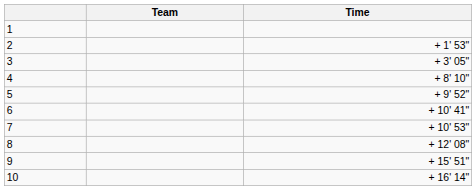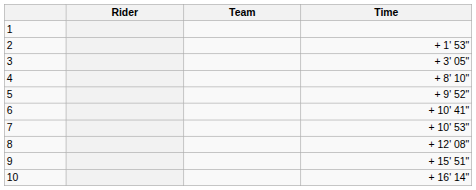 <table class="wikitable plainrowheaders" style="width:45em;margin-bottom:0;">
 <tr>
 <th></th>
+<th>Rider</th>
 <th>Team</th>
 <th>Time</th>
 </tr>
 <tr>
 <td>1</td>
+<th scope="row"> </th>
 <td></td>
 <td align="right"></td>
 </tr>
 <tr>
 <td>2</td>
+<th scope="row"> </th>
 <td></td>
 <td align="right">+ 1' 53"</td>
 </tr>
 <tr>
 <td>3</td>
+<th scope="row"></th>
 <td></td>
 <td align="right">+ 3' 05"</td>
 </tr>
 <tr>
 <td>4</td>
+<th scope="row"></th>
 <td></td>
 <td align="right">+ 8' 10"</td>
 </tr>
 <tr>
 <td>5</td>
+<th scope="row"></th>
 <td></td>
 <td align="right">+ 9' 52"</td>
 </tr>
 <tr>
 <td>6</td>
+<th scope="row"></th>
 <td></td>
 <td align="right">+ 10' 41"</td>
 </tr>
 <tr>
 <td>7</td>
+<th scope="row"></th>
 <td></td>
 <td align="right">+ 10' 53"</td>
 </tr>
 <tr>
 <td>8</td>
+<th scope="row"></th>
 <td></td>
 <td align="right">+ 12' 08"</td>
 </tr>
 <tr>
 <td>9</td>
+<th scope="row"></th>
 <td></td>
 <td align="right">+ 15' 51"</td>
 </tr>
 <tr>
 <td>10</td>
+<th scope="row"></th>
 <td></td>
 <td align="right">+ 16' 14"</td>
 </tr>
 </table>
